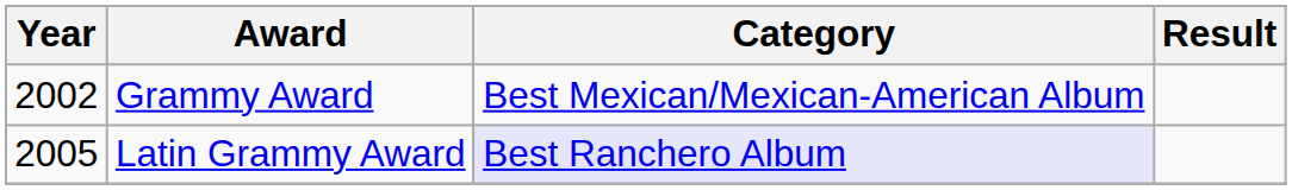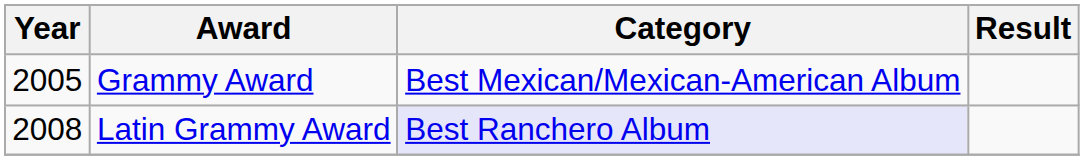 <table class="wikitable">
 <tr>
 <th>Year</th>
 <th>Award</th>
 <th>Category</th>
 <th>Result</th>
 </tr>
 <tr>
-<td>2002</td>
+<td>2005</td>
 <td><a href='#'>Grammy Award</a></td>
 <td><a href='#'>Best Mexican/Mexican-American Album</a></td>
 <td></td>
 </tr>
 <tr>
-<td>2005</td>
+<td>2008</td>
 <td><a href='#'>Latin Grammy Award</a></td>
 <td style="background: lavender;"><a href='#'>Best Ranchero Album</a></td>
 <td></td>
 </tr>
 <tr>
 </tr>
 </table>
